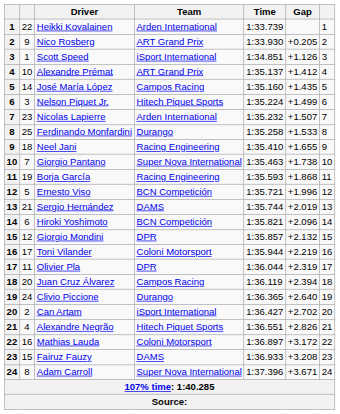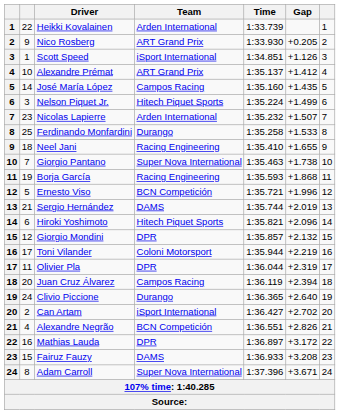 <table class="wikitable" style="font-size:85%">
 <tr>
 <th></th>
 <th></th>
 <th>Driver</th>
 <th>Team</th>
 <th>Time</th>
 <th>Gap</th>
 <th></th>
 </tr>
 <tr>
 <th>1</th>
 <td align="center">22</td>
 <td> <a href='#'>Heikki Kovalainen</a></td>
 <td><a href='#'>Arden International</a></td>
 <td>1:33.739</td>
 <td></td>
 <td>1</td>
 </tr>
 <tr>
 <th>2</th>
 <td align="center">9</td>
 <td> <a href='#'>Nico Rosberg</a></td>
 <td><a href='#'>ART Grand Prix</a></td>
 <td>1:33.930</td>
 <td>+0.205</td>
 <td>2</td>
 </tr>
 <tr>
 <th>3</th>
 <td align="center">1</td>
 <td> <a href='#'>Scott Speed</a></td>
 <td><a href='#'>iSport International</a></td>
 <td>1:34.851</td>
 <td>+1.126</td>
 <td>3</td>
 </tr>
 <tr>
 <th>4</th>
 <td align="center">10</td>
 <td> <a href='#'>Alexandre Prémat</a></td>
 <td><a href='#'>ART Grand Prix</a></td>
 <td>1:35.137</td>
 <td>+1.412</td>
 <td>4</td>
 </tr>
 <tr>
 <th>5</th>
 <td align="center">14</td>
 <td> <a href='#'>José María López</a></td>
 <td><a href='#'>Campos Racing</a></td>
 <td>1:35.160</td>
 <td>+1.435</td>
 <td>5</td>
 </tr>
 <tr>
 <th>6</th>
 <td align="center">3</td>
 <td> <a href='#'>Nelson Piquet Jr.</a></td>
 <td><a href='#'>Hitech Piquet Sports</a></td>
 <td>1:35.224</td>
 <td>+1.499</td>
 <td>6</td>
 </tr>
 <tr>
 <th>7</th>
 <td align="center">23</td>
 <td> <a href='#'>Nicolas Lapierre</a></td>
 <td><a href='#'>Arden International</a></td>
 <td>1:35.232</td>
 <td>+1.507</td>
 <td>7</td>
 </tr>
 <tr>
 <th>8</th>
 <td align="center">25</td>
 <td> <a href='#'>Ferdinando Monfardini</a></td>
 <td><a href='#'>Durango</a></td>
 <td>1:35.258</td>
 <td>+1.533</td>
 <td>8</td>
 </tr>
 <tr>
 <th>9</th>
 <td align="center">18</td>
 <td> <a href='#'>Neel Jani</a></td>
 <td><a href='#'>Racing Engineering</a></td>
 <td>1:35.410</td>
 <td>+1.655</td>
 <td>9</td>
 </tr>
 <tr>
 <th>10</th>
 <td align="center">7</td>
 <td> <a href='#'>Giorgio Pantano</a></td>
 <td><a href='#'>Super Nova International</a></td>
 <td>1:35.463</td>
 <td>+1.738</td>
 <td>10</td>
 </tr>
 <tr>
 <th>11</th>
 <td align="center">19</td>
 <td> <a href='#'>Borja García</a></td>
 <td><a href='#'>Racing Engineering</a></td>
 <td>1:35.593</td>
 <td>+1.868</td>
 <td>11</td>
 </tr>
 <tr>
 <th>12</th>
 <td align="center">5</td>
 <td> <a href='#'>Ernesto Viso</a></td>
 <td><a href='#'>BCN Competición</a></td>
 <td>1:35.721</td>
 <td>+1.996</td>
 <td>12</td>
 </tr>
 <tr>
 <th>13</th>
 <td align="center">21</td>
 <td> <a href='#'>Sergio Hernández</a></td>
 <td><a href='#'>DAMS</a></td>
 <td>1:35.744</td>
 <td>+2.019</td>
 <td>13</td>
 </tr>
 <tr>
 <th>14</th>
 <td align="center">6</td>
 <td> <a href='#'>Hiroki Yoshimoto</a></td>
-<td><a href='#'>BCN Competición</a></td>
+<td><a href='#'>Hitech Piquet Sports</a></td>
 <td>1:35.821</td>
 <td>+2.096</td>
 <td>14</td>
 </tr>
 <tr>
 <th>15</th>
 <td align="center">12</td>
 <td> <a href='#'>Giorgio Mondini</a></td>
 <td><a href='#'>DPR</a></td>
 <td>1:35.857</td>
 <td>+2.132</td>
 <td>15</td>
 </tr>
 <tr>
 <th>16</th>
 <td align="center">17</td>
 <td> <a href='#'>Toni Vilander</a></td>
 <td><a href='#'>Coloni Motorsport</a></td>
 <td>1:35.944</td>
 <td>+2.219</td>
 <td>16</td>
 </tr>
 <tr>
 <th>17</th>
 <td align="center">11</td>
 <td> <a href='#'>Olivier Pla</a></td>
 <td><a href='#'>DPR</a></td>
 <td>1:36.044</td>
 <td>+2.319</td>
 <td>17</td>
 </tr>
 <tr>
 <th>18</th>
 <td align="center">20</td>
 <td> <a href='#'>Juan Cruz Álvarez</a></td>
 <td><a href='#'>Campos Racing</a></td>
 <td>1:36.119</td>
 <td>+2.394</td>
 <td>18</td>
 </tr>
 <tr>
 <th>19</th>
 <td align="center">24</td>
 <td> <a href='#'>Clivio Piccione</a></td>
 <td><a href='#'>Durango</a></td>
 <td>1:36.365</td>
 <td>+2.640</td>
 <td>19</td>
 </tr>
 <tr>
 <th>20</th>
 <td align="center">2</td>
 <td> <a href='#'>Can Artam</a></td>
 <td><a href='#'>iSport International</a></td>
 <td>1:36.427</td>
 <td>+2.702</td>
 <td>20</td>
 </tr>
 <tr>
 <th>21</th>
 <td align="center">4</td>
 <td> <a href='#'>Alexandre Negrão</a></td>
-<td><a href='#'>Hitech Piquet Sports</a></td>
+<td><a href='#'>BCN Competición</a></td>
 <td>1:36.551</td>
 <td>+2.826</td>
 <td>21</td>
 </tr>
 <tr>
 <th>22</th>
 <td align="center">16</td>
 <td> <a href='#'>Mathias Lauda</a></td>
-<td><a href='#'>Coloni Motorsport</a></td>
+<td><a href='#'>DPR</a></td>
 <td>1:36.897</td>
 <td>+3.172</td>
 <td>22</td>
 </tr>
 <tr>
 <th>23</th>
 <td align="center">15</td>
 <td> <a href='#'>Fairuz Fauzy</a></td>
 <td><a href='#'>DAMS</a></td>
 <td>1:36.933</td>
 <td>+3.208</td>
 <td>23</td>
 </tr>
 <tr>
 <th>24</th>
 <td align="center">8</td>
 <td> <a href='#'>Adam Carroll</a></td>
 <td><a href='#'>Super Nova International</a></td>
 <td>1:37.396</td>
 <td>+3.671</td>
 <td>24</td>
 </tr>
 <tr>
 <th colspan="7"><a href='#'>107% time</a>: 1:40.285</th>
 </tr>
 <tr>
 <th colspan="7">Source:</th>
 </tr>
 </table>
